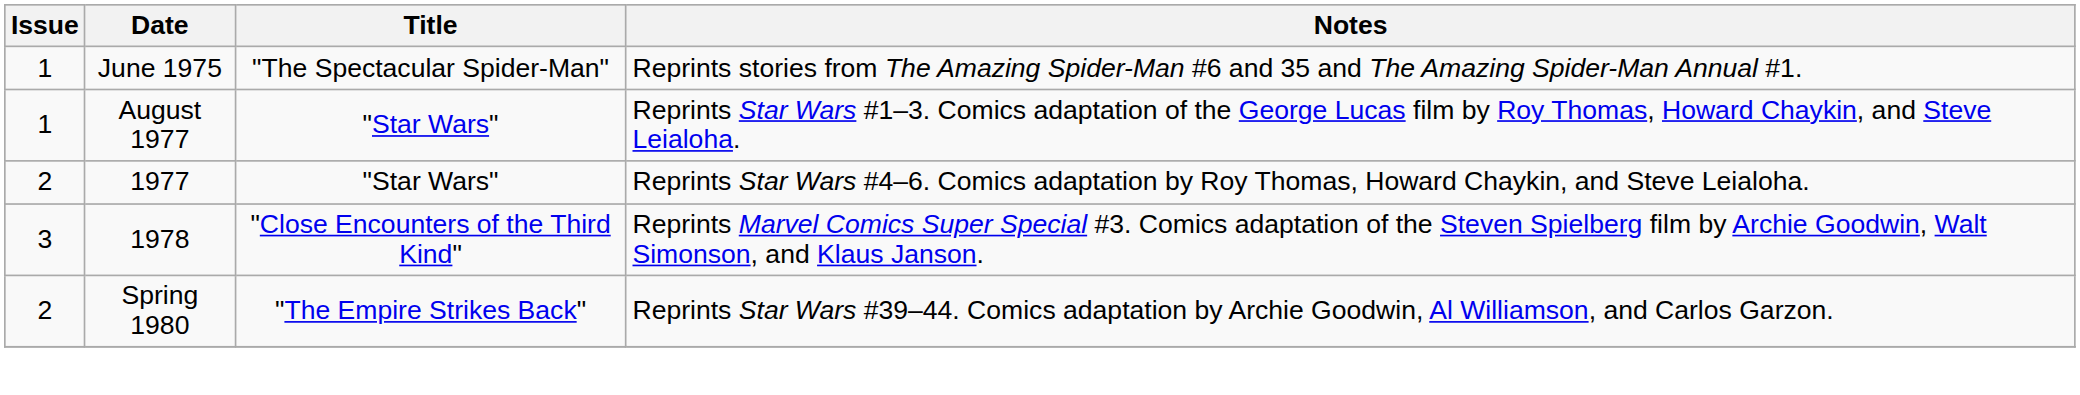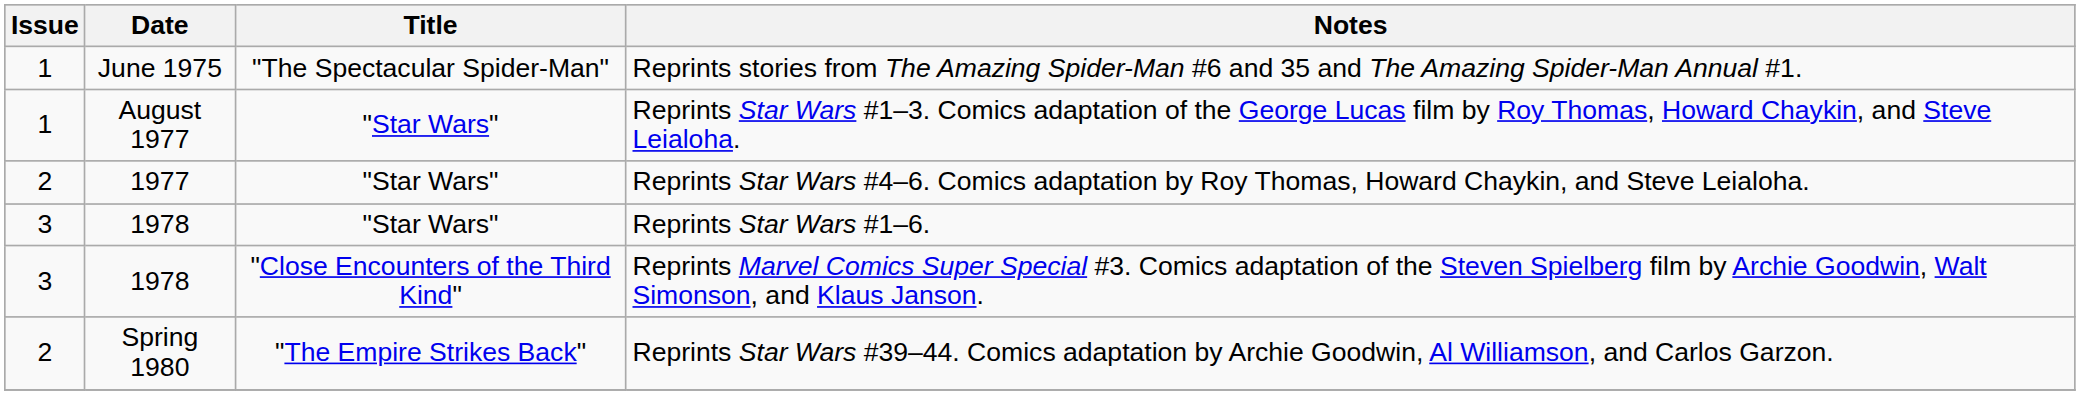 <table class="wikitable">
 <tr>
 <th>Issue</th>
 <th>Date</th>
 <th>Title</th>
 <th>Notes</th>
 </tr>
 <tr>
 <td align="center">1</td>
 <td align="center">June 1975</td>
 <td align="center">"The Spectacular Spider-Man"</td>
 <td>Reprints stories from <em>The Amazing Spider-Man</em> #6 and 35 and <em>The Amazing Spider-Man Annual</em> #1.</td>
 </tr>
 <tr>
 <td align="center">1</td>
 <td align="center">August 1977</td>
 <td align="center">"<a href='#'>Star Wars</a>"</td>
 <td>Reprints <em><a href='#'>Star Wars</a></em> #1–3. Comics adaptation of the <a href='#'>George Lucas</a> film by <a href='#'>Roy Thomas</a>, <a href='#'>Howard Chaykin</a>, and <a href='#'>Steve Leialoha</a>.</td>
 </tr>
 <tr>
 <td align="center">2</td>
 <td align="center">1977</td>
 <td align="center">"Star Wars"</td>
 <td>Reprints <em>Star Wars</em> #4–6. Comics adaptation by Roy Thomas, Howard Chaykin, and Steve Leialoha.</td>
 </tr>
 <tr>
 <td align="center">3</td>
 <td align="center">1978</td>
+<td align="center">"Star Wars"</td>
+<td>Reprints <em>Star Wars</em> #1–6.</td>
+</tr>
+<tr>
+<td align="center">3</td>
+<td align="center">1978</td>
 <td align="center">"<a href='#'>Close Encounters of the Third Kind</a>"</td>
 <td>Reprints <em><a href='#'>Marvel Comics Super Special</a></em> #3. Comics adaptation of the <a href='#'>Steven Spielberg</a> film by <a href='#'>Archie Goodwin</a>, <a href='#'>Walt Simonson</a>, and <a href='#'>Klaus Janson</a>.</td>
 </tr>
 <tr>
 <td align="center">2</td>
 <td align="center">Spring 1980</td>
 <td align="center">"<a href='#'>The Empire Strikes Back</a>"</td>
 <td>Reprints <em>Star Wars</em> #39–44. Comics adaptation by Archie Goodwin, <a href='#'>Al Williamson</a>, and Carlos Garzon.</td>
 </tr>
 <tr>
 </tr>
 </table>
